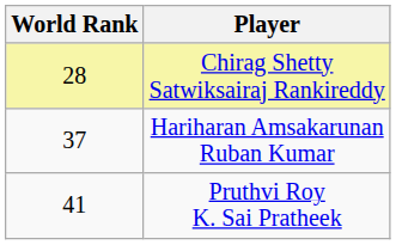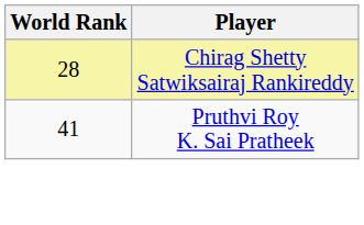 <table class="wikitable sortable" style="text-align:center;">
 <tr>
 <th>World Rank</th>
 <th>Player</th>
 </tr>
 <tr style="background:#f7f6a8">
 <td>28</td>
 <td><a href='#'>Chirag Shetty</a><br><a href='#'>Satwiksairaj Rankireddy</a></td>
 </tr>
 <tr>
-<td>37</td>
-<td><a href='#'>Hariharan Amsakarunan</a><br><a href='#'>Ruban Kumar</a></td>
-</tr>
-<tr>
 <td>41</td>
 <td><a href='#'>Pruthvi Roy</a><br><a href='#'>K. Sai Pratheek</a></td>
 </tr>
 </table>
